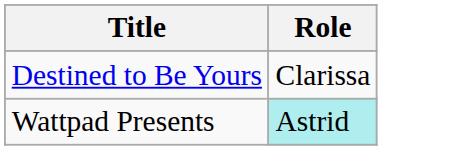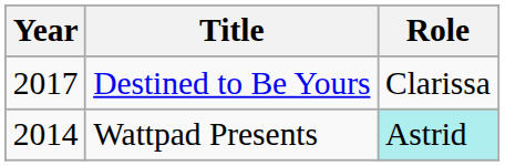 <table class="wikitable">
 <tr>
+<th>Year</th>
 <th>Title</th>
 <th>Role</th>
 </tr>
 <tr>
+<td>2017</td>
 <td><a href='#'>Destined to Be Yours</a></td>
 <td>Clarissa</td>
 </tr>
 <tr>
+<td>2014</td>
 <td>Wattpad Presents</td>
 <td style="background: paleturquoise;">Astrid</td>
 </tr>
 </table>
